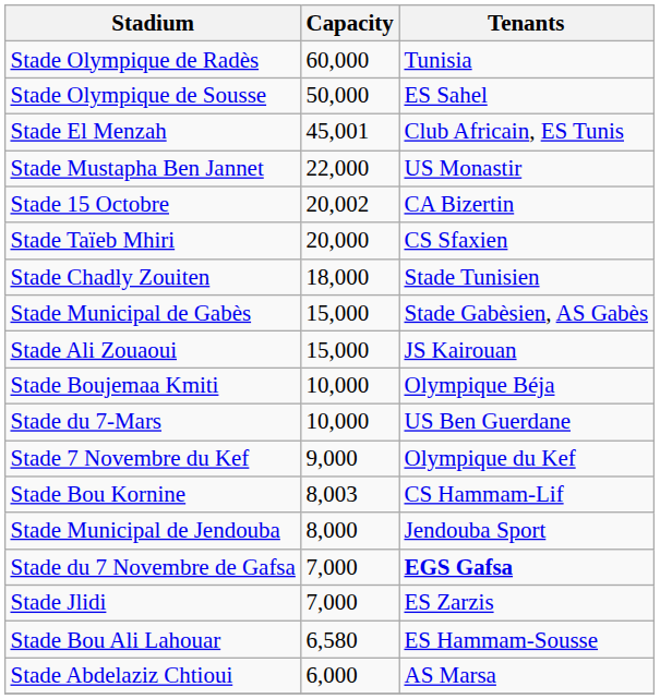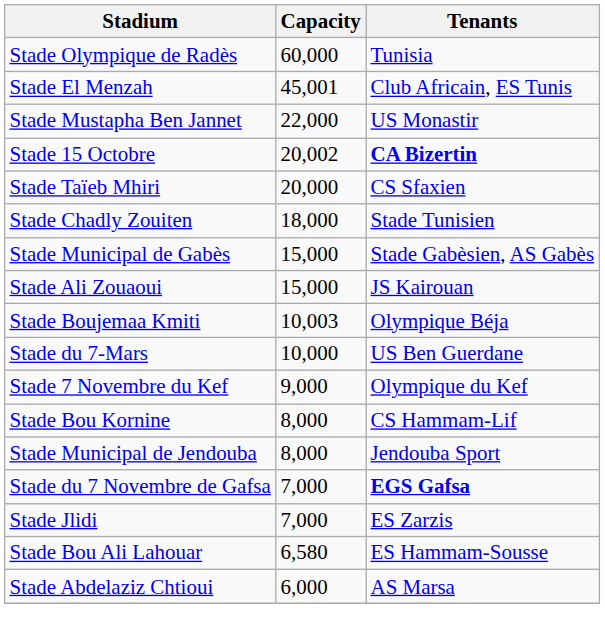 <table class="wikitable sortable">
 <tr>
 <th>Stadium</th>
 <th>Capacity</th>
 <th>Tenants</th>
 </tr>
 <tr>
 <td><a href='#'>Stade Olympique de Radès</a></td>
 <td>60,000</td>
 <td><a href='#'>Tunisia</a></td>
-</tr>
-<tr>
-<td><a href='#'>Stade Olympique de Sousse</a></td>
-<td>50,000</td>
-<td><a href='#'>ES Sahel</a></td>
 </tr>
 <tr>
 <td><a href='#'>Stade El Menzah</a></td>
 <td>45,001</td>
 <td><a href='#'>Club Africain</a>, <a href='#'>ES Tunis</a></td>
 </tr>
 <tr>
 <td><a href='#'>Stade Mustapha Ben Jannet</a></td>
 <td>22,000</td>
 <td><a href='#'>US Monastir</a></td>
 </tr>
 <tr>
 <td><a href='#'>Stade 15 Octobre</a></td>
 <td>20,002</td>
-<td><a href='#'>CA Bizertin</a></td>
+<td><strong><a href='#'>CA Bizertin</a></strong></td>
 </tr>
 <tr>
 <td><a href='#'>Stade Taïeb Mhiri</a></td>
 <td>20,000</td>
 <td><a href='#'>CS Sfaxien</a></td>
 </tr>
 <tr>
 <td><a href='#'>Stade Chadly Zouiten</a></td>
 <td>18,000</td>
 <td><a href='#'>Stade Tunisien</a></td>
 </tr>
 <tr>
 <td><a href='#'>Stade Municipal de Gabès</a></td>
 <td>15,000</td>
 <td><a href='#'>Stade Gabèsien</a>, <a href='#'>AS Gabès</a></td>
 </tr>
 <tr>
 <td><a href='#'>Stade Ali Zouaoui</a></td>
 <td>15,000</td>
 <td><a href='#'>JS Kairouan</a></td>
 </tr>
 <tr>
 <td><a href='#'>Stade Boujemaa Kmiti</a></td>
-<td>10,000</td>
+<td>10,003</td>
 <td><a href='#'>Olympique Béja</a></td>
 </tr>
 <tr>
 <td><a href='#'>Stade du 7-Mars</a></td>
 <td>10,000</td>
 <td><a href='#'>US Ben Guerdane</a></td>
 </tr>
 <tr>
 <td><a href='#'>Stade 7 Novembre du Kef</a></td>
 <td>9,000</td>
 <td><a href='#'>Olympique du Kef</a></td>
 </tr>
 <tr>
 <td><a href='#'>Stade Bou Kornine</a></td>
-<td>8,003</td>
+<td>8,000</td>
 <td><a href='#'>CS Hammam-Lif</a></td>
 </tr>
 <tr>
 <td><a href='#'>Stade Municipal de Jendouba</a></td>
 <td>8,000</td>
 <td><a href='#'>Jendouba Sport</a></td>
 </tr>
 <tr>
 <td><a href='#'>Stade du 7 Novembre de Gafsa</a></td>
 <td>7,000</td>
 <td><strong><a href='#'>EGS Gafsa</a></strong></td>
 </tr>
 <tr>
 <td><a href='#'>Stade Jlidi</a></td>
 <td>7,000</td>
 <td><a href='#'>ES Zarzis</a></td>
 </tr>
 <tr>
 <td><a href='#'>Stade Bou Ali Lahouar</a></td>
 <td>6,580</td>
 <td><a href='#'>ES Hammam-Sousse</a></td>
 </tr>
 <tr>
 <td><a href='#'>Stade Abdelaziz Chtioui</a></td>
 <td>6,000</td>
 <td><a href='#'>AS Marsa</a></td>
 </tr>
 <tr>
 </tr>
 </table>
